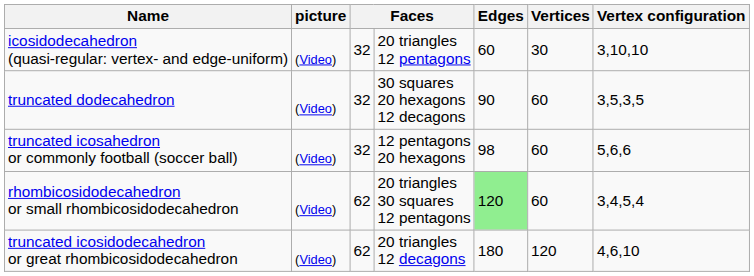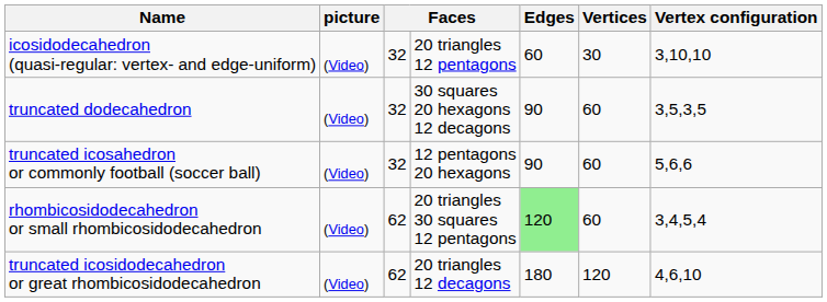 <table class=wikitable>
 <tr>
 <th>Name</th>
 <th>picture</th>
 <th colspan=2>Faces</th>
 <th>Edges</th>
 <th>Vertices</th>
 <th>Vertex configuration</th>
 </tr>
 <tr>
 <td><a href='#'>icosidodecahedron</a><br>(quasi-regular: vertex- and edge-uniform)</td>
 <td><br><small>(<a href='#'>Video</a>)</small></td>
 <td>32</td>
 <td>20 triangles<br>12 <a href='#'>pentagons</a></td>
 <td>60</td>
 <td>30</td>
 <td>3,10,10</td>
 </tr>
 <tr>
 <td><a href='#'>truncated dodecahedron</a></td>
 <td><br><small>(<a href='#'>Video</a>)</small></td>
 <td>32</td>
 <td>30 squares<br>20 hexagons<br>12 decagons</td>
 <td>90</td>
 <td>60</td>
 <td>3,5,3,5</td>
 </tr>
 <tr>
 <td><a href='#'>truncated icosahedron</a><br>or commonly football (soccer ball)</td>
 <td><br><small>(<a href='#'>Video</a>)</small></td>
 <td>32</td>
 <td>12 pentagons<br>20 hexagons</td>
-<td>98</td>
+<td>90</td>
 <td>60</td>
 <td>5,6,6</td>
 </tr>
 <tr>
 <td><a href='#'>rhombicosidodecahedron</a><br>or small rhombicosidodecahedron</td>
 <td><br><small>(<a href='#'>Video</a>)</small></td>
 <td>62</td>
 <td>20 triangles<br>30 squares<br>12 pentagons</td>
 <td style="background: lightgreen;">120</td>
 <td>60</td>
 <td>3,4,5,4</td>
 </tr>
 <tr>
 <td><a href='#'>truncated icosidodecahedron</a><br>or great rhombicosidodecahedron</td>
 <td><br><small>(<a href='#'>Video</a>)</small></td>
 <td>62</td>
 <td>20 triangles<br>12 <a href='#'>decagons</a></td>
 <td>180</td>
 <td>120</td>
 <td>4,6,10</td>
 </tr>
 </table>
